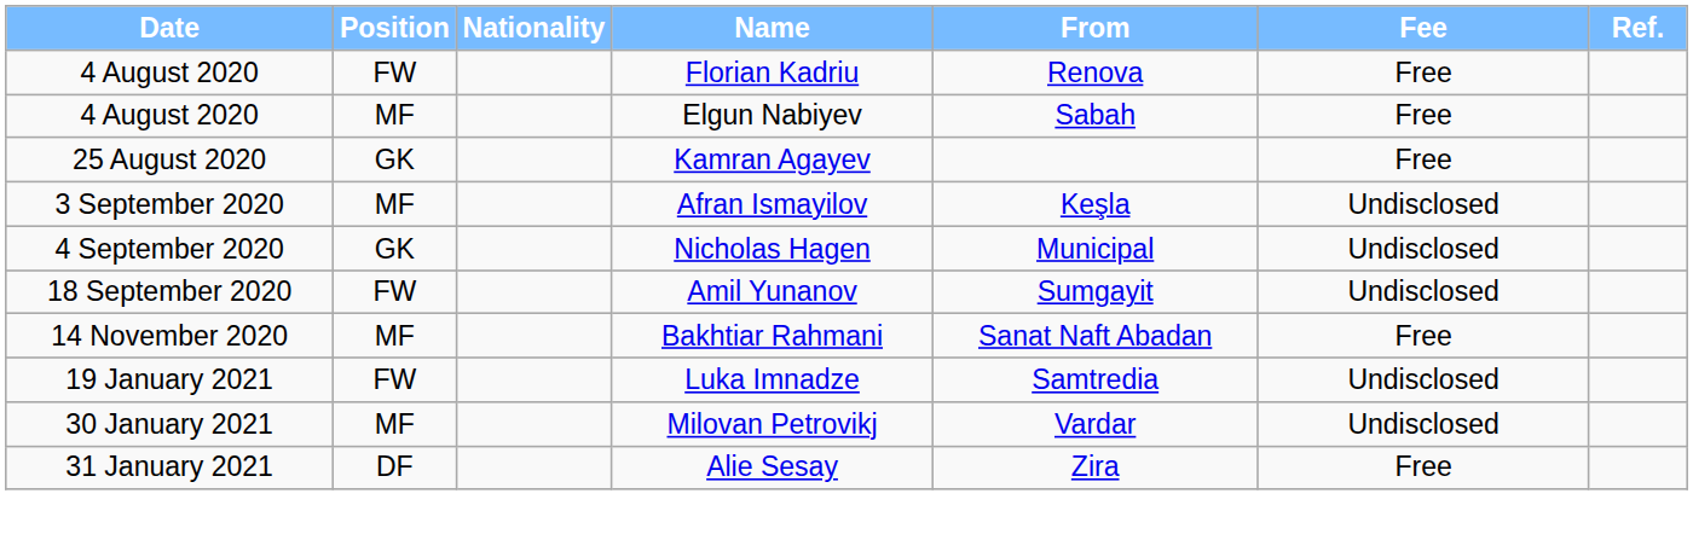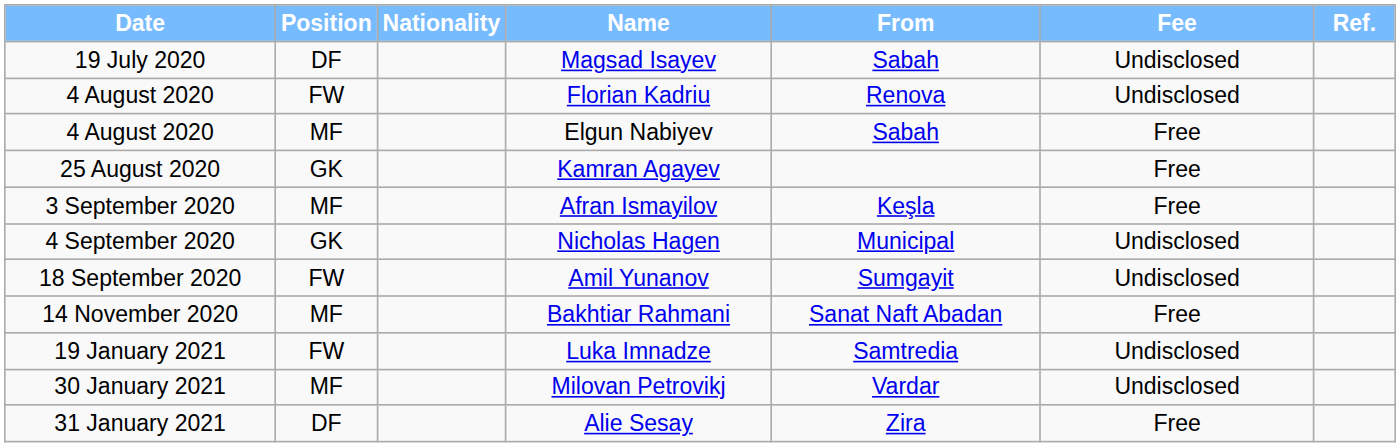 <table class="wikitable"  style="text-align:center; font-size:90%; ">
 <tr>
 <th style="background:#77BBFF; color:#FFFFFF; width:200px;">Date</th>
 <th style="background:#77BBFF; color:#FFFFFF; width:50px;">Position</th>
 <th style="background:#77BBFF; color:#FFFFFF; width:50px;">Nationality</th>
 <th style="background:#77BBFF; color:#FFFFFF; width:200px;">Name</th>
 <th style="background:#77BBFF; color:#FFFFFF; width:200px;">From</th>
 <th style="background:#77BBFF; color:#FFFFFF; width:200px;">Fee</th>
 <th style="background:#77BBFF; color:#FFFFFF; width:50px;">Ref.</th>
 </tr>
 <tr>
+<td>19 July 2020</td>
+<td>DF</td>
+<td></td>
+<td><a href='#'>Magsad Isayev</a></td>
+<td><a href='#'>Sabah</a></td>
+<td>Undisclosed</td>
+<td></td>
+</tr>
+<tr>
 <td>4 August 2020</td>
 <td>FW</td>
 <td></td>
 <td><a href='#'>Florian Kadriu</a></td>
 <td><a href='#'>Renova</a></td>
-<td>Free</td>
+<td>Undisclosed</td>
 <td></td>
 </tr>
 <tr>
 <td>4 August 2020</td>
 <td>MF</td>
 <td></td>
 <td>Elgun Nabiyev</td>
 <td><a href='#'>Sabah</a></td>
 <td>Free</td>
 <td></td>
 </tr>
 <tr>
 <td>25 August 2020</td>
 <td>GK</td>
 <td></td>
 <td><a href='#'>Kamran Agayev</a></td>
 <td></td>
 <td>Free</td>
 <td></td>
 </tr>
 <tr>
 <td>3 September 2020</td>
 <td>MF</td>
 <td></td>
 <td><a href='#'>Afran Ismayilov</a></td>
 <td><a href='#'>Keşla</a></td>
-<td>Undisclosed</td>
+<td>Free</td>
 <td></td>
 </tr>
 <tr>
 <td>4 September 2020</td>
 <td>GK</td>
 <td></td>
 <td><a href='#'>Nicholas Hagen</a></td>
 <td><a href='#'>Municipal</a></td>
 <td>Undisclosed</td>
 <td></td>
 </tr>
 <tr>
 <td>18 September 2020</td>
 <td>FW</td>
 <td></td>
 <td><a href='#'>Amil Yunanov</a></td>
 <td><a href='#'>Sumgayit</a></td>
 <td>Undisclosed</td>
 <td></td>
 </tr>
 <tr>
 <td>14 November 2020</td>
 <td>MF</td>
 <td></td>
 <td><a href='#'>Bakhtiar Rahmani</a></td>
 <td><a href='#'>Sanat Naft Abadan</a></td>
 <td>Free</td>
 <td></td>
 </tr>
 <tr>
 <td>19 January 2021</td>
 <td>FW</td>
 <td></td>
 <td><a href='#'>Luka Imnadze</a></td>
 <td><a href='#'>Samtredia</a></td>
 <td>Undisclosed</td>
 <td></td>
 </tr>
 <tr>
 <td>30 January 2021</td>
 <td>MF</td>
 <td></td>
 <td><a href='#'>Milovan Petrovikj</a></td>
 <td><a href='#'>Vardar</a></td>
 <td>Undisclosed</td>
 <td></td>
 </tr>
 <tr>
 <td>31 January 2021</td>
 <td>DF</td>
 <td></td>
 <td><a href='#'>Alie Sesay</a></td>
 <td><a href='#'>Zira</a></td>
 <td>Free</td>
 <td></td>
 </tr>
 </table>
